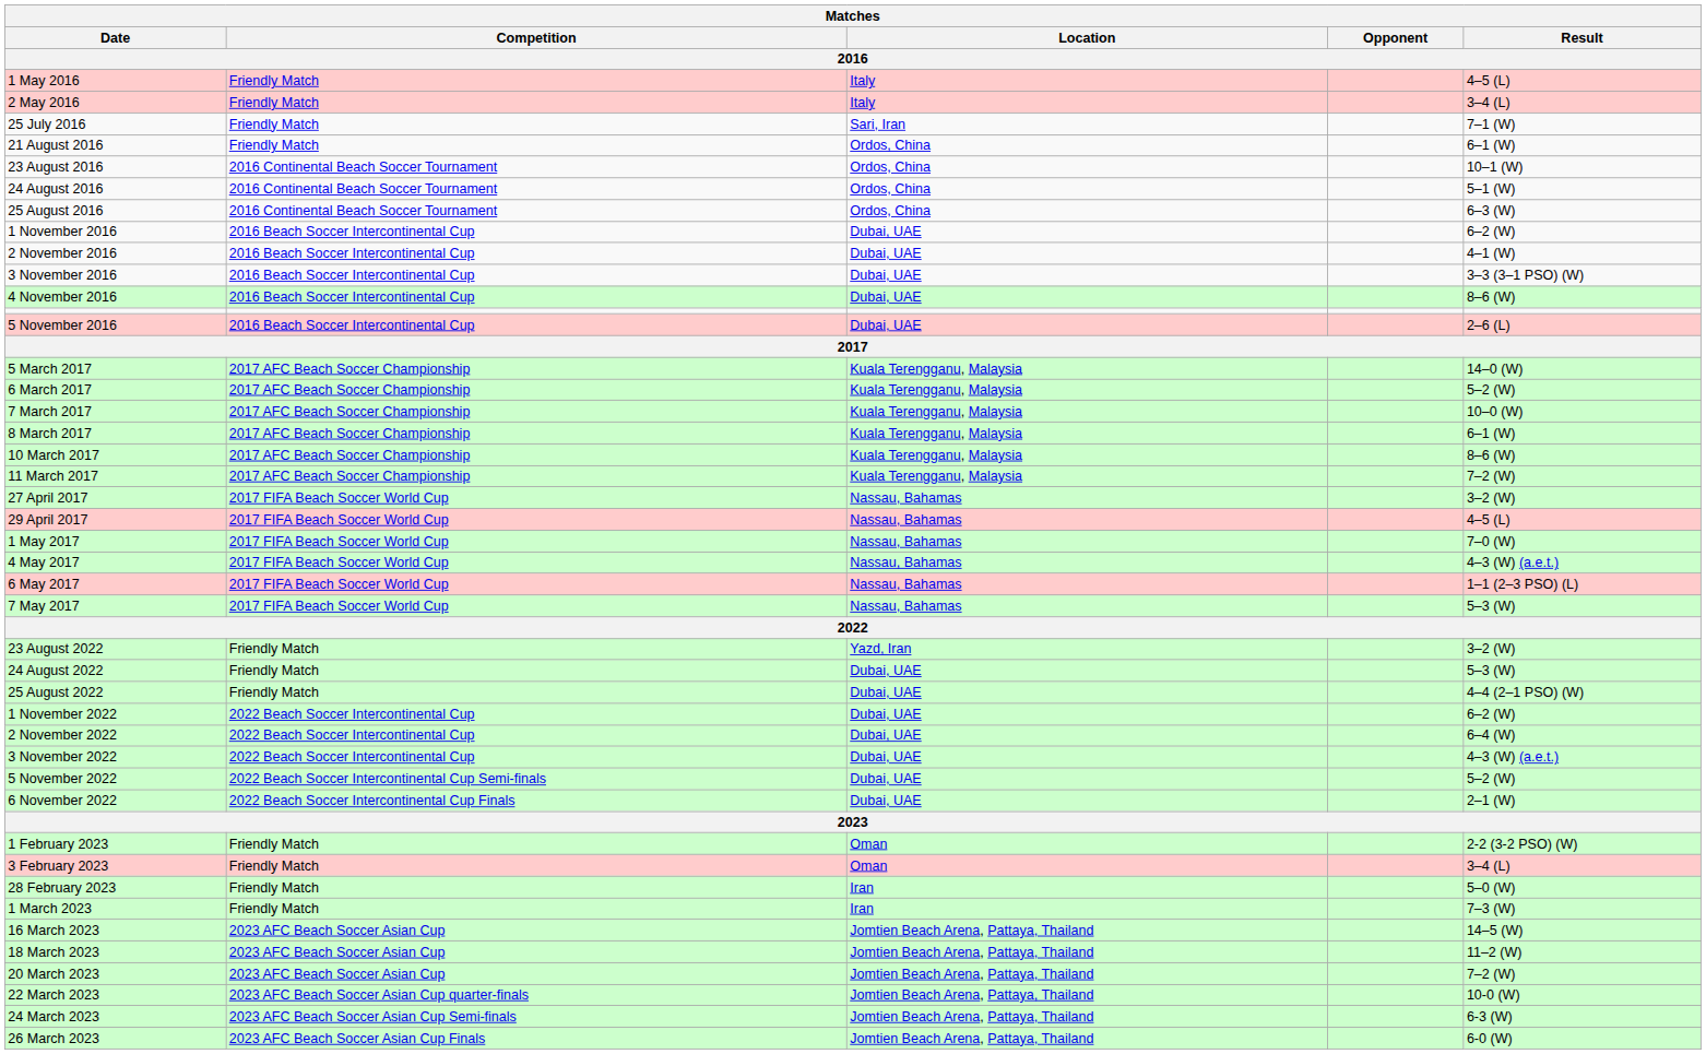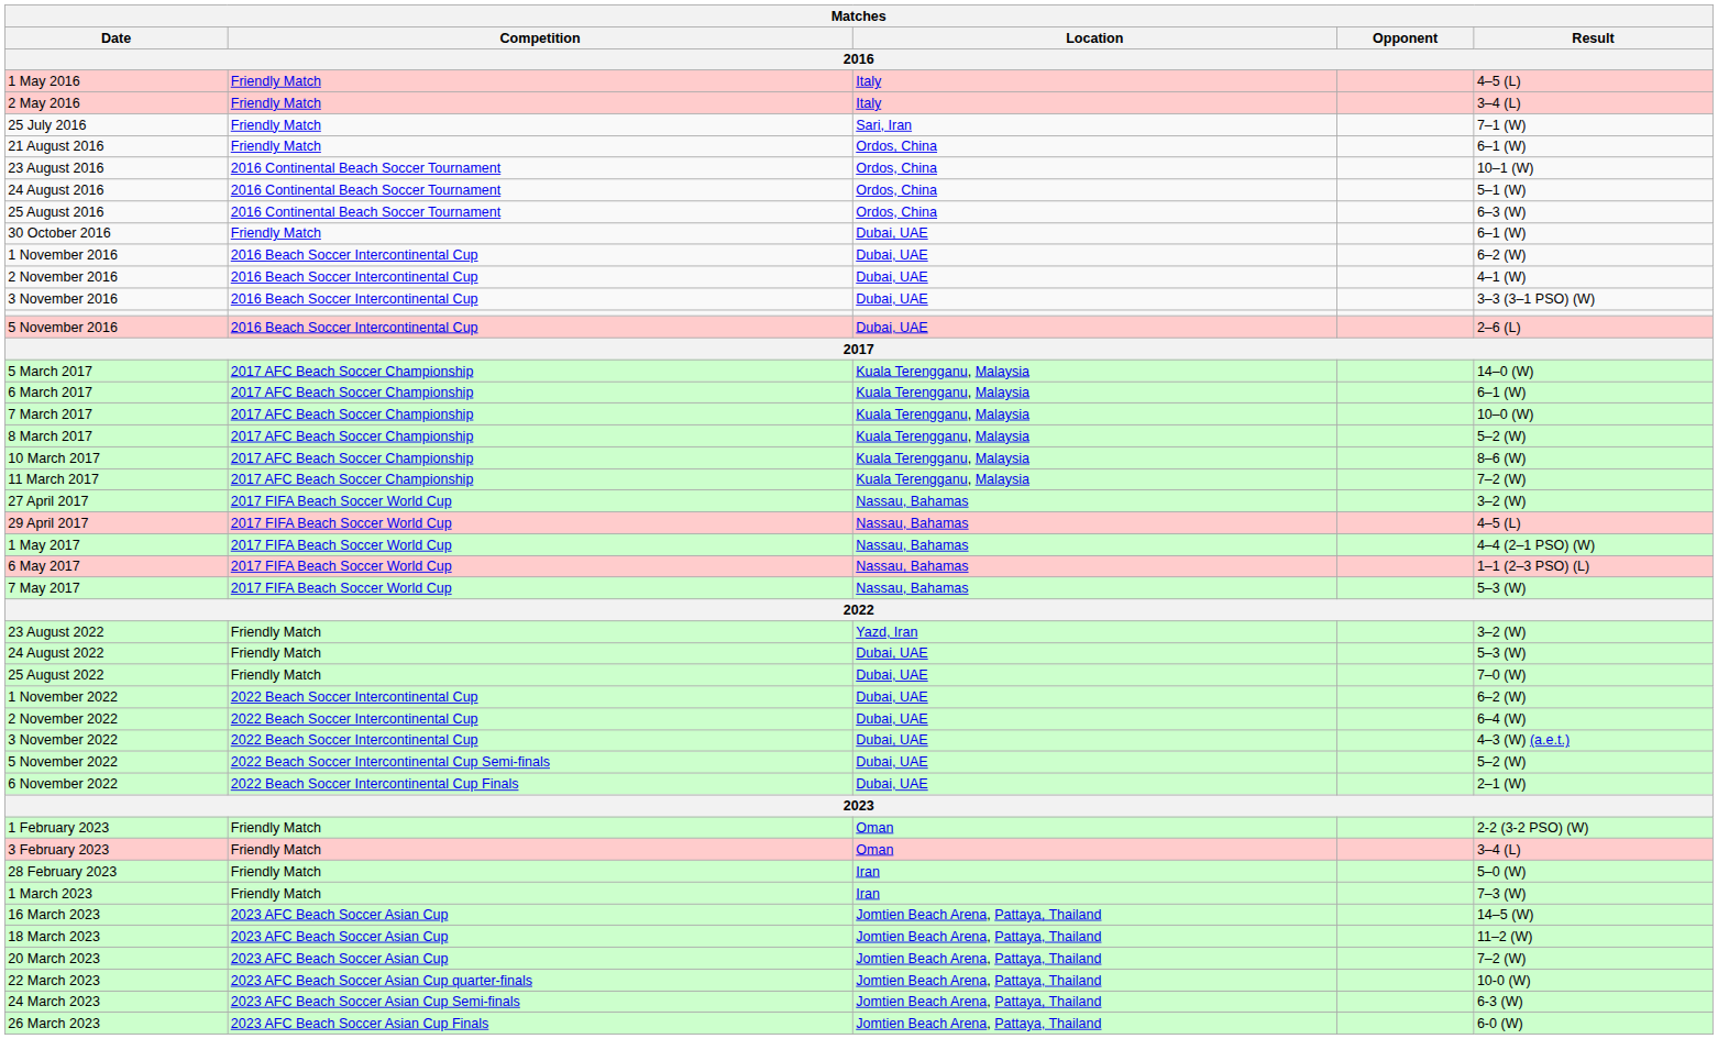 <table class="wikitable" style="font-size:90%" width="90%">
 <tr>
 <th colspan="5">Matches</th>
 </tr>
 <tr>
 <th>Date</th>
 <th>Competition</th>
 <th>Location</th>
 <th>Opponent</th>
 <th>Result</th>
 </tr>
 <tr>
 <th colspan="5">2016</th>
 </tr>
 <tr bgcolor=#FFCCCC>
 <td>1 May 2016</td>
 <td><a href='#'>Friendly Match</a></td>
 <td><a href='#'>Italy</a></td>
 <td></td>
 <td>4–5 (L)</td>
 </tr>
 <tr bgcolor=#FFCCCC>
 <td>2 May 2016</td>
 <td><a href='#'>Friendly Match</a></td>
 <td><a href='#'>Italy</a></td>
 <td></td>
 <td>3–4 (L)</td>
 </tr>
 <tr -bgcolor=#CCFFCC>
 <td>25 July 2016</td>
 <td><a href='#'>Friendly Match</a></td>
 <td><a href='#'>Sari, Iran</a></td>
 <td></td>
 <td>7–1 (W)</td>
 </tr>
 <tr -bgcolor=#CCFFCC>
 <td>21 August 2016</td>
 <td><a href='#'>Friendly Match</a></td>
 <td><a href='#'>Ordos, China</a></td>
 <td></td>
 <td>6–1 (W)</td>
 </tr>
 <tr -bgcolor=#CCFFCC>
 <td>23 August 2016</td>
 <td><a href='#'>2016 Continental Beach Soccer Tournament</a></td>
 <td><a href='#'>Ordos, China</a></td>
 <td></td>
 <td>10–1 (W)</td>
 </tr>
 <tr -bgcolor=#CCFFCC>
 <td>24 August 2016</td>
 <td><a href='#'>2016 Continental Beach Soccer Tournament</a></td>
 <td><a href='#'>Ordos, China</a></td>
 <td></td>
 <td>5–1 (W)</td>
 </tr>
 <tr -bgcolor=#CCFFCC>
 <td>25 August 2016</td>
 <td><a href='#'>2016 Continental Beach Soccer Tournament</a></td>
 <td><a href='#'>Ordos, China</a></td>
 <td></td>
 <td>6–3 (W)</td>
 </tr>
 <tr -bgcolor=#CCFFCC>
+<td>30 October 2016</td>
+<td><a href='#'>Friendly Match</a></td>
+<td><a href='#'>Dubai, UAE</a></td>
+<td></td>
+<td>6–1 (W)</td>
+</tr>
+<tr -bgcolor=#CCFFCC>
 <td>1 November 2016</td>
 <td><a href='#'>2016 Beach Soccer Intercontinental Cup</a></td>
 <td><a href='#'>Dubai, UAE</a></td>
 <td></td>
 <td>6–2 (W)</td>
 </tr>
 <tr -bgcolor=#CCFFCC>
 <td>2 November 2016</td>
 <td><a href='#'>2016 Beach Soccer Intercontinental Cup</a></td>
 <td><a href='#'>Dubai, UAE</a></td>
 <td></td>
 <td>4–1 (W)</td>
 </tr>
 <tr -bgcolor=#CCFFCC>
 <td>3 November 2016</td>
 <td><a href='#'>2016 Beach Soccer Intercontinental Cup</a></td>
 <td><a href='#'>Dubai, UAE</a></td>
 <td></td>
 <td>3–3 (3–1 PSO) (W)</td>
-</tr>
-<tr bgcolor=#CCFFCC>
-<td>4 November 2016</td>
-<td><a href='#'>2016 Beach Soccer Intercontinental Cup</a></td>
-<td><a href='#'>Dubai, UAE</a></td>
-<td></td>
-<td>8–6  (W)</td>
 </tr>
 <tr>
 <td></td>
 <td></td>
 <td></td>
 <td></td>
 <td></td>
 </tr>
 <tr bgcolor=#FFCCCC>
 <td>5 November 2016</td>
 <td><a href='#'>2016 Beach Soccer Intercontinental Cup</a></td>
 <td><a href='#'>Dubai, UAE</a></td>
 <td></td>
 <td>2–6  (L)</td>
 </tr>
 <tr>
 <th colspan="5">2017</th>
 </tr>
 <tr bgcolor=#CCFFCC>
 <td>5 March 2017</td>
 <td><a href='#'>2017 AFC Beach Soccer Championship</a></td>
 <td><a href='#'>Kuala Terengganu</a>, <a href='#'>Malaysia</a></td>
 <td></td>
 <td>14–0 (W)</td>
 </tr>
 <tr bgcolor=#CCFFCC>
 <td>6 March 2017</td>
 <td><a href='#'>2017 AFC Beach Soccer Championship</a></td>
 <td><a href='#'>Kuala Terengganu</a>, <a href='#'>Malaysia</a></td>
 <td></td>
-<td>5–2 (W)</td>
+<td>6–1 (W)</td>
 </tr>
 <tr bgcolor=#CCFFCC>
 <td>7 March 2017</td>
 <td><a href='#'>2017 AFC Beach Soccer Championship</a></td>
 <td><a href='#'>Kuala Terengganu</a>, <a href='#'>Malaysia</a></td>
 <td></td>
 <td>10–0 (W)</td>
 </tr>
 <tr bgcolor=#CCFFCC>
 <td>8 March 2017</td>
 <td><a href='#'>2017 AFC Beach Soccer Championship</a></td>
 <td><a href='#'>Kuala Terengganu</a>, <a href='#'>Malaysia</a></td>
 <td></td>
-<td>6–1 (W)</td>
+<td>5–2 (W)</td>
 </tr>
 <tr bgcolor=#CCFFCC>
 <td>10 March 2017</td>
 <td><a href='#'>2017 AFC Beach Soccer Championship</a></td>
 <td><a href='#'>Kuala Terengganu</a>, <a href='#'>Malaysia</a></td>
 <td></td>
 <td>8–6 (W)</td>
 </tr>
 <tr bgcolor=#CCFFCC>
 <td>11 March 2017</td>
 <td><a href='#'>2017 AFC Beach Soccer Championship</a></td>
 <td><a href='#'>Kuala Terengganu</a>, <a href='#'>Malaysia</a></td>
 <td></td>
 <td>7–2 (W)</td>
 </tr>
 <tr bgcolor=#CCFFCC>
 <td>27 April 2017</td>
 <td><a href='#'>2017 FIFA Beach Soccer World Cup</a></td>
 <td><a href='#'>Nassau, Bahamas</a></td>
 <td></td>
 <td>3–2 (W)</td>
 </tr>
 <tr bgcolor=#FFCCCC>
 <td>29 April 2017</td>
 <td><a href='#'>2017 FIFA Beach Soccer World Cup</a></td>
 <td><a href='#'>Nassau, Bahamas</a></td>
 <td></td>
 <td>4–5 (L)</td>
 </tr>
 <tr bgcolor=#CCFFCC>
 <td>1 May 2017</td>
 <td><a href='#'>2017 FIFA Beach Soccer World Cup</a></td>
 <td><a href='#'>Nassau, Bahamas</a></td>
 <td></td>
-<td>7–0 (W)</td>
-</tr>
-<tr bgcolor=#CCFFCC>
-<td>4 May 2017</td>
-<td><a href='#'>2017 FIFA Beach Soccer World Cup</a></td>
-<td><a href='#'>Nassau, Bahamas</a></td>
-<td></td>
-<td>4–3 (W) <a href='#'> (a.e.t.)</a></td>
+<td>4–4  (2–1 PSO) (W)</td>
 </tr>
 <tr bgcolor=#FFCCCC>
 <td>6 May 2017</td>
 <td><a href='#'>2017 FIFA Beach Soccer World Cup</a></td>
 <td><a href='#'>Nassau, Bahamas</a></td>
 <td></td>
 <td>1–1 (2–3 PSO) (L)</td>
 </tr>
 <tr bgcolor=#CCFFCC>
 <td>7 May 2017</td>
 <td><a href='#'>2017 FIFA Beach Soccer World Cup</a></td>
 <td><a href='#'>Nassau, Bahamas</a></td>
 <td></td>
 <td>5–3 (W)</td>
 </tr>
 <tr>
 <th colspan="5">2022</th>
 </tr>
 <tr bgcolor=#CCFFCC>
 <td>23 August 2022</td>
 <td>Friendly Match</td>
 <td><a href='#'>Yazd, Iran</a></td>
 <td></td>
 <td>3–2 (W)</td>
 </tr>
 <tr bgcolor=#CCFFCC>
 <td>24 August 2022</td>
 <td>Friendly Match</td>
 <td><a href='#'>Dubai, UAE</a></td>
 <td></td>
 <td>5–3 (W)</td>
 </tr>
 <tr bgcolor=#CCFFCC>
 <td>25 August 2022</td>
 <td>Friendly Match</td>
 <td><a href='#'>Dubai, UAE</a></td>
 <td></td>
-<td>4–4  (2–1 PSO) (W)</td>
+<td>7–0 (W)</td>
 </tr>
 <tr bgcolor=#CCFFCC>
 <td>1 November 2022</td>
 <td><a href='#'>2022 Beach Soccer Intercontinental Cup</a></td>
 <td><a href='#'>Dubai, UAE</a></td>
 <td></td>
 <td>6–2 (W)</td>
 </tr>
 <tr bgcolor=#CCFFCC>
 <td>2 November 2022</td>
 <td><a href='#'>2022 Beach Soccer Intercontinental Cup</a></td>
 <td><a href='#'>Dubai, UAE</a></td>
 <td></td>
 <td>6–4 (W)</td>
 </tr>
 <tr bgcolor=#CCFFCC>
 <td>3 November 2022</td>
 <td><a href='#'>2022 Beach Soccer Intercontinental Cup</a></td>
 <td><a href='#'>Dubai, UAE</a></td>
 <td></td>
 <td>4–3 (W) <a href='#'> (a.e.t.)</a></td>
 </tr>
 <tr bgcolor=#CCFFCC>
 <td>5 November 2022</td>
 <td><a href='#'> 2022 Beach Soccer Intercontinental Cup Semi-finals</a></td>
 <td><a href='#'>Dubai, UAE</a></td>
 <td></td>
 <td>5–2 (W)</td>
 </tr>
 <tr bgcolor=#CCFFCC>
 <td>6 November 2022</td>
 <td><a href='#'> 2022 Beach Soccer Intercontinental Cup Finals</a></td>
 <td><a href='#'>Dubai, UAE</a></td>
 <td></td>
 <td>2–1 (W)</td>
 </tr>
 <tr>
 <th colspan="5">2023</th>
 </tr>
 <tr bgcolor=#CCFFCC>
 <td>1 February 2023</td>
 <td>Friendly Match</td>
 <td><a href='#'>Oman</a></td>
 <td></td>
 <td>2-2 (3-2 PSO) (W)</td>
 </tr>
 <tr bgcolor=#FFCCCC>
 <td>3 February 2023</td>
 <td>Friendly Match</td>
 <td><a href='#'>Oman</a></td>
 <td></td>
 <td>3–4 (L)</td>
 </tr>
 <tr bgcolor=#CCFFCC>
 <td>28 February 2023</td>
 <td>Friendly Match</td>
 <td><a href='#'>Iran</a></td>
 <td></td>
 <td>5–0 (W)</td>
 </tr>
 <tr bgcolor=#CCFFCC>
 <td>1 March 2023</td>
 <td>Friendly Match</td>
 <td><a href='#'>Iran</a></td>
 <td></td>
 <td>7–3 (W)</td>
 </tr>
 <tr bgcolor=#CCFFCC>
 <td>16 March 2023</td>
 <td><a href='#'>2023 AFC Beach Soccer Asian Cup</a></td>
 <td><a href='#'> Jomtien Beach Arena</a>, <a href='#'> Pattaya, Thailand</a></td>
 <td></td>
 <td>14–5 (W)</td>
 </tr>
 <tr bgcolor=#CCFFCC>
 <td>18 March 2023</td>
 <td><a href='#'>2023 AFC Beach Soccer Asian Cup</a></td>
 <td><a href='#'> Jomtien Beach Arena</a>, <a href='#'> Pattaya, Thailand</a></td>
 <td></td>
 <td>11–2 (W)</td>
 </tr>
 <tr bgcolor=#CCFFCC>
 <td>20 March 2023</td>
 <td><a href='#'>2023 AFC Beach Soccer Asian Cup</a></td>
 <td><a href='#'> Jomtien Beach Arena</a>, <a href='#'> Pattaya, Thailand</a></td>
 <td></td>
 <td>7–2 (W)</td>
 </tr>
 <tr bgcolor=#CCFFCC>
 <td>22 March 2023</td>
 <td><a href='#'> 2023 AFC Beach Soccer Asian Cup quarter-finals</a></td>
 <td><a href='#'> Jomtien Beach Arena</a>, <a href='#'> Pattaya, Thailand</a></td>
 <td></td>
 <td>10-0 (W)</td>
 </tr>
 <tr bgcolor=#CCFFCC>
 <td>24 March 2023</td>
 <td><a href='#'> 2023 AFC Beach Soccer Asian Cup Semi-finals</a></td>
 <td><a href='#'> Jomtien Beach Arena</a>, <a href='#'> Pattaya, Thailand</a></td>
 <td></td>
 <td>6-3 (W)</td>
 </tr>
 <tr bgcolor=#CCFFCC>
 <td>26 March 2023</td>
 <td><a href='#'> 2023 AFC Beach Soccer Asian Cup Finals</a></td>
 <td><a href='#'> Jomtien Beach Arena</a>, <a href='#'> Pattaya, Thailand</a></td>
 <td></td>
 <td>6-0 (W)</td>
 </tr>
 </table>
